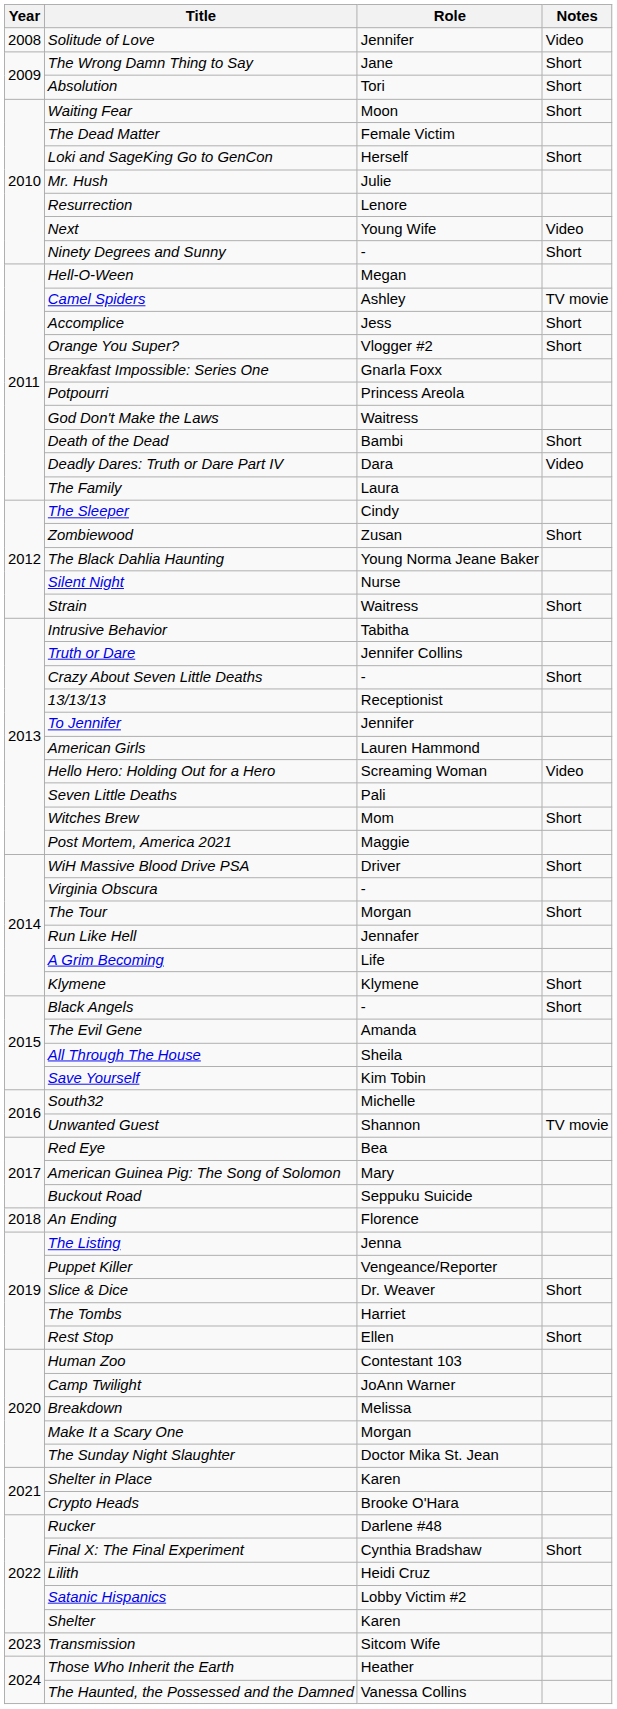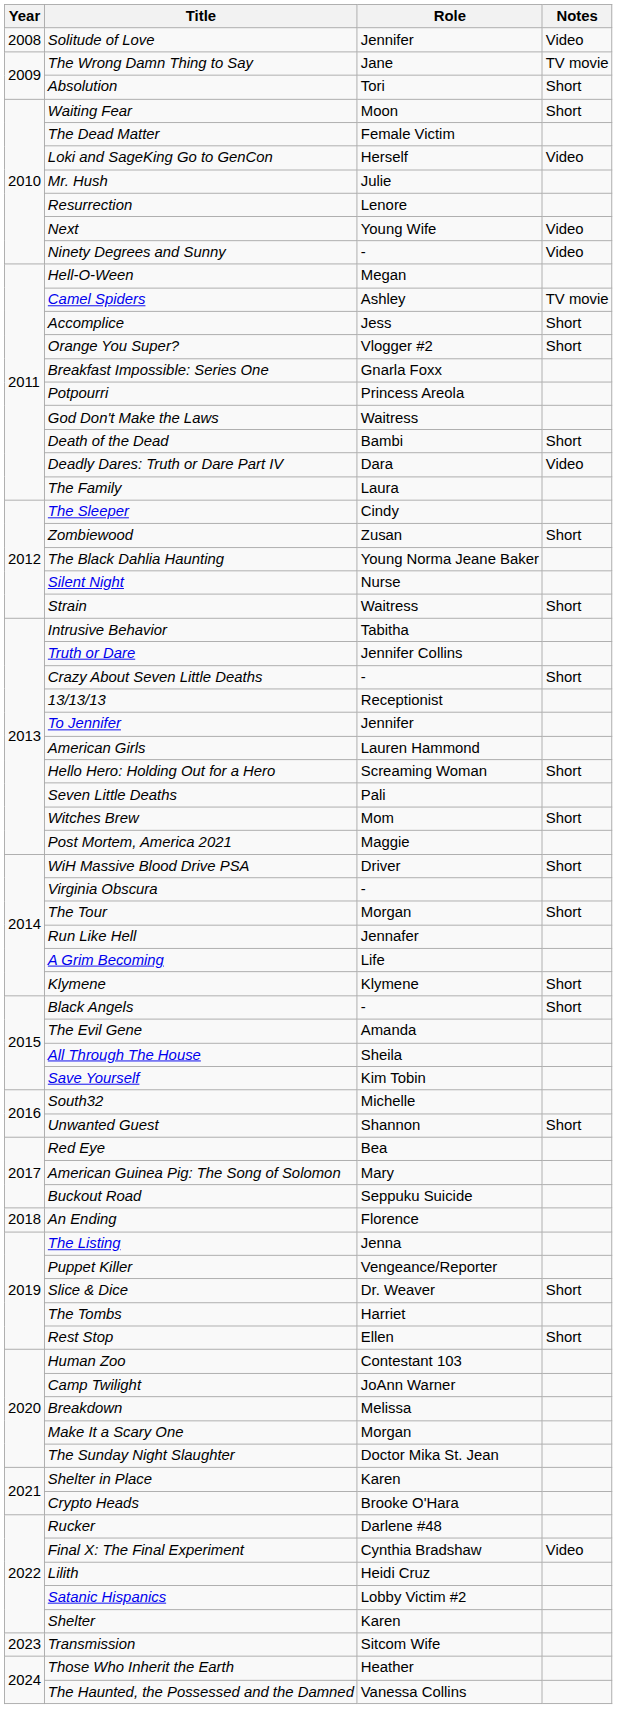 <table class="wikitable sortable">
 <tr>
 <th>Year</th>
 <th>Title</th>
 <th>Role</th>
 <th>Notes</th>
 </tr>
 <tr>
 <td>2008</td>
 <td><em>Solitude of Love</em></td>
 <td>Jennifer</td>
 <td>Video</td>
 </tr>
 <tr>
 <td rowspan="2">2009</td>
 <td data-sort-value="Wrong Damn Thing to Say, The"><em>The Wrong Damn Thing to Say</em></td>
 <td>Jane</td>
-<td>Short</td>
+<td>TV movie</td>
 </tr>
 <tr>
 <td><em>Absolution</em></td>
 <td>Tori</td>
 <td>Short</td>
 </tr>
 <tr>
 <td rowspan="7">2010</td>
 <td><em>Waiting Fear</em></td>
 <td>Moon</td>
 <td>Short</td>
 </tr>
 <tr>
 <td data-sort-value="Dead Matter, The"><em>The Dead Matter</em></td>
 <td>Female Victim</td>
 <td></td>
 </tr>
 <tr>
 <td><em>Loki and SageKing Go to GenCon</em></td>
 <td>Herself</td>
-<td>Short</td>
+<td>Video</td>
 </tr>
 <tr>
 <td><em>Mr. Hush</em></td>
 <td>Julie</td>
 <td></td>
 </tr>
 <tr>
 <td><em>Resurrection</em></td>
 <td>Lenore</td>
 <td></td>
 </tr>
 <tr>
 <td><em>Next</em></td>
 <td>Young Wife</td>
 <td>Video</td>
 </tr>
 <tr>
 <td><em>Ninety Degrees and Sunny</em></td>
 <td>-</td>
-<td>Short</td>
+<td>Video</td>
 </tr>
 <tr>
 <td rowspan="10">2011</td>
 <td><em>Hell-O-Ween</em></td>
 <td>Megan</td>
 <td></td>
 </tr>
 <tr>
 <td><em><a href='#'>Camel Spiders</a></em></td>
 <td>Ashley</td>
 <td>TV movie</td>
 </tr>
 <tr>
 <td><em>Accomplice</em></td>
 <td>Jess</td>
 <td>Short</td>
 </tr>
 <tr>
 <td><em>Orange You Super?</em></td>
 <td>Vlogger #2</td>
 <td>Short</td>
 </tr>
 <tr>
 <td><em>Breakfast Impossible: Series One</em></td>
 <td>Gnarla Foxx</td>
 <td></td>
 </tr>
 <tr>
 <td><em>Potpourri</em></td>
 <td>Princess Areola</td>
 <td></td>
 </tr>
 <tr>
 <td><em>God Don't Make the Laws</em></td>
 <td>Waitress</td>
 <td></td>
 </tr>
 <tr>
 <td><em>Death of the Dead</em></td>
 <td>Bambi</td>
 <td>Short</td>
 </tr>
 <tr>
 <td><em>Deadly Dares: Truth or Dare Part IV</em></td>
 <td>Dara</td>
 <td>Video</td>
 </tr>
 <tr>
 <td data-sort-value="Family, The"><em>The Family</em></td>
 <td>Laura</td>
 <td></td>
 </tr>
 <tr>
 <td rowspan="5">2012</td>
 <td data-sort-value="Sleeper, The"><em><a href='#'>The Sleeper</a></em></td>
 <td>Cindy</td>
 <td></td>
 </tr>
 <tr>
 <td><em>Zombiewood</em></td>
 <td>Zusan</td>
 <td>Short</td>
 </tr>
 <tr>
 <td data-sort-value="Black Dahlia Haunting, The"><em>The Black Dahlia Haunting</em></td>
 <td>Young Norma Jeane Baker</td>
 <td></td>
 </tr>
 <tr>
 <td><em><a href='#'>Silent Night</a></em></td>
 <td>Nurse</td>
 <td></td>
 </tr>
 <tr>
 <td><em>Strain</em></td>
 <td>Waitress</td>
 <td>Short</td>
 </tr>
 <tr>
 <td rowspan="10">2013</td>
 <td><em>Intrusive Behavior</em></td>
 <td>Tabitha</td>
 <td></td>
 </tr>
 <tr>
 <td><em><a href='#'>Truth or Dare</a></em></td>
 <td>Jennifer Collins</td>
 <td></td>
 </tr>
 <tr>
 <td><em>Crazy About Seven Little Deaths</em></td>
 <td>-</td>
 <td>Short</td>
 </tr>
 <tr>
 <td><em>13/13/13</em></td>
 <td>Receptionist</td>
 <td></td>
 </tr>
 <tr>
 <td><em><a href='#'>To Jennifer</a></em></td>
 <td>Jennifer</td>
 <td></td>
 </tr>
 <tr>
 <td><em>American Girls</em></td>
 <td>Lauren Hammond</td>
 <td></td>
 </tr>
 <tr>
 <td><em>Hello Hero: Holding Out for a Hero</em></td>
 <td>Screaming Woman</td>
-<td>Video</td>
+<td>Short</td>
 </tr>
 <tr>
 <td><em>Seven Little Deaths</em></td>
 <td>Pali</td>
 <td></td>
 </tr>
 <tr>
 <td><em>Witches Brew</em></td>
 <td>Mom</td>
 <td>Short</td>
 </tr>
 <tr>
 <td><em>Post Mortem, America 2021</em></td>
 <td>Maggie</td>
 <td></td>
 </tr>
 <tr>
 <td rowspan="6">2014</td>
 <td><em>WiH Massive Blood Drive PSA</em></td>
 <td>Driver</td>
 <td>Short</td>
 </tr>
 <tr>
 <td><em>Virginia Obscura</em></td>
 <td>-</td>
 <td></td>
 </tr>
 <tr>
 <td data-sort-value="Tour, The"><em>The Tour</em></td>
 <td>Morgan</td>
 <td>Short</td>
 </tr>
 <tr>
 <td><em>Run Like Hell</em></td>
 <td>Jennafer</td>
 <td></td>
 </tr>
 <tr>
 <td data-sort-value="Grim Becoming, A"><em><a href='#'>A Grim Becoming</a></em></td>
 <td>Life</td>
 <td></td>
 </tr>
 <tr>
 <td><em>Klymene</em></td>
 <td>Klymene</td>
 <td>Short</td>
 </tr>
 <tr>
 <td rowspan="4">2015</td>
 <td><em>Black Angels</em></td>
 <td>-</td>
 <td>Short</td>
 </tr>
 <tr>
 <td data-sort-value="Evil Gene, The"><em>The Evil Gene</em></td>
 <td>Amanda</td>
 <td></td>
 </tr>
 <tr>
 <td><em><a href='#'>All Through The House</a></em></td>
 <td>Sheila</td>
 <td></td>
 </tr>
 <tr>
 <td><em><a href='#'>Save Yourself</a></em></td>
 <td>Kim Tobin</td>
 <td></td>
 </tr>
 <tr>
 <td rowspan="2">2016</td>
 <td><em>South32</em></td>
 <td>Michelle</td>
 <td></td>
 </tr>
 <tr>
 <td><em>Unwanted Guest</em></td>
 <td>Shannon</td>
-<td>TV movie</td>
+<td>Short</td>
 </tr>
 <tr>
 <td rowspan="3">2017</td>
 <td><em>Red Eye</em></td>
 <td>Bea</td>
 <td></td>
 </tr>
 <tr>
 <td><em>American Guinea Pig: The Song of Solomon</em></td>
 <td>Mary</td>
 <td></td>
 </tr>
 <tr>
 <td><em>Buckout Road</em></td>
 <td>Seppuku Suicide</td>
 <td></td>
 </tr>
 <tr>
 <td>2018</td>
 <td><em>An Ending</em></td>
 <td>Florence</td>
 <td></td>
 </tr>
 <tr>
 <td rowspan="5">2019</td>
 <td data-sort-value="Listing, The"><em><a href='#'>The Listing</a></em></td>
 <td>Jenna</td>
 <td></td>
 </tr>
 <tr>
 <td><em>Puppet Killer</em></td>
 <td>Vengeance/Reporter</td>
 <td></td>
 </tr>
 <tr>
 <td><em>Slice & Dice</em></td>
 <td>Dr. Weaver</td>
 <td>Short</td>
 </tr>
 <tr>
 <td data-sort-value="Tombs, The"><em>The Tombs</em></td>
 <td>Harriet</td>
 <td></td>
 </tr>
 <tr>
 <td><em>Rest Stop</em></td>
 <td>Ellen</td>
 <td>Short</td>
 </tr>
 <tr>
 <td rowspan="5">2020</td>
 <td><em>Human Zoo</em></td>
 <td>Contestant 103</td>
 <td></td>
 </tr>
 <tr>
 <td><em>Camp Twilight</em></td>
 <td>JoAnn Warner</td>
 <td></td>
 </tr>
 <tr>
 <td><em>Breakdown</em></td>
 <td>Melissa</td>
 <td></td>
 </tr>
 <tr>
 <td><em>Make It a Scary One</em></td>
 <td>Morgan</td>
 <td></td>
 </tr>
 <tr>
 <td data-sort-value="Sunday Night Slaughter, The"><em>The Sunday Night Slaughter</em></td>
 <td>Doctor Mika St. Jean</td>
 <td></td>
 </tr>
 <tr>
 <td rowspan="2">2021</td>
 <td><em>Shelter in Place</em></td>
 <td>Karen</td>
 <td></td>
 </tr>
 <tr>
 <td><em>Crypto Heads</em></td>
 <td>Brooke O'Hara</td>
 <td></td>
 </tr>
 <tr>
 <td rowspan="5">2022</td>
 <td><em>Rucker</em></td>
 <td>Darlene #48</td>
 <td></td>
 </tr>
 <tr>
 <td><em>Final X: The Final Experiment</em></td>
 <td>Cynthia Bradshaw</td>
-<td>Short</td>
+<td>Video</td>
 </tr>
 <tr>
 <td><em>Lilith</em></td>
 <td>Heidi Cruz</td>
 <td></td>
 </tr>
 <tr>
 <td><em><a href='#'>Satanic Hispanics</a></em></td>
 <td>Lobby Victim #2</td>
 <td></td>
 </tr>
 <tr>
 <td><em>Shelter</em></td>
 <td>Karen</td>
 <td></td>
 </tr>
 <tr>
 <td>2023</td>
 <td><em>Transmission</em></td>
 <td>Sitcom Wife</td>
 <td></td>
 </tr>
 <tr>
 <td rowspan="2">2024</td>
 <td><em>Those Who Inherit the Earth</em></td>
 <td>Heather</td>
 <td></td>
 </tr>
 <tr>
 <td data-sort-value="Haunted, the Possessed and the Damned, The"><em>The Haunted, the Possessed and the Damned</em></td>
 <td>Vanessa Collins</td>
 <td></td>
 </tr>
 </table>
